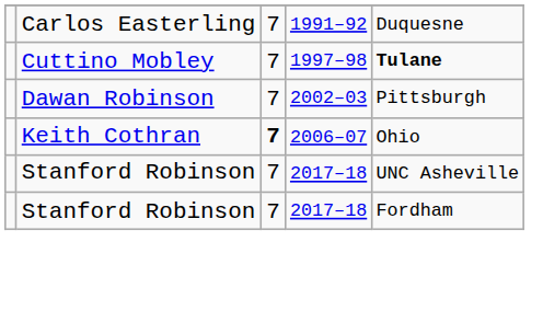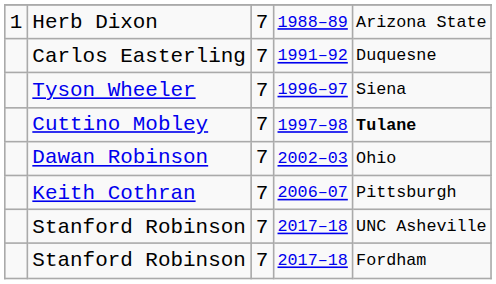 <table class="wikitable">
 <tr>
+</tr>
+<tr>
+<td>1</td>
+<td>Herb Dixon</td>
+<td>7</td>
+<td style="font-size:80%;"><a href='#'>1988–89</a></td>
+<td style="font-size:80%;">Arizona State</td>
 </tr>
 <tr>
 <td></td>
 <td>Carlos Easterling</td>
 <td>7</td>
 <td style="font-size:80%;"><a href='#'>1991–92</a></td>
 <td style="font-size:80%;">Duquesne</td>
+</tr>
+<tr>
+<td></td>
+<td><a href='#'>Tyson Wheeler</a></td>
+<td>7</td>
+<td style="font-size:80%;"><a href='#'>1996–97</a></td>
+<td style="font-size:80%;">Siena</td>
 </tr>
 <tr>
 <td></td>
 <td><a href='#'>Cuttino Mobley</a></td>
 <td>7</td>
 <td style="font-size:80%;"><a href='#'>1997–98</a></td>
 <td style="font-size:80%;"><strong>Tulane</strong></td>
 </tr>
 <tr>
 <td></td>
 <td><a href='#'>Dawan Robinson</a></td>
 <td>7</td>
 <td style="font-size:80%;"><a href='#'>2002–03</a></td>
-<td style="font-size:80%;">Pittsburgh</td>
+<td style="font-size:80%;">Ohio</td>
 </tr>
 <tr>
 <td></td>
 <td><a href='#'>Keith Cothran</a></td>
-<td><strong>7</strong></td>
+<td>7</td>
 <td style="font-size:80%;"><a href='#'>2006–07</a></td>
-<td style="font-size:80%;">Ohio</td>
+<td style="font-size:80%;">Pittsburgh</td>
 </tr>
 <tr>
 <td></td>
 <td>Stanford Robinson</td>
 <td>7</td>
 <td style="font-size:80%;"><a href='#'>2017–18</a></td>
 <td style="font-size:80%;">UNC Asheville</td>
 </tr>
 <tr>
 <td></td>
 <td>Stanford Robinson</td>
 <td>7</td>
 <td style="font-size:80%;"><a href='#'>2017–18</a></td>
 <td style="font-size:80%;">Fordham</td>
 </tr>
 </table>
